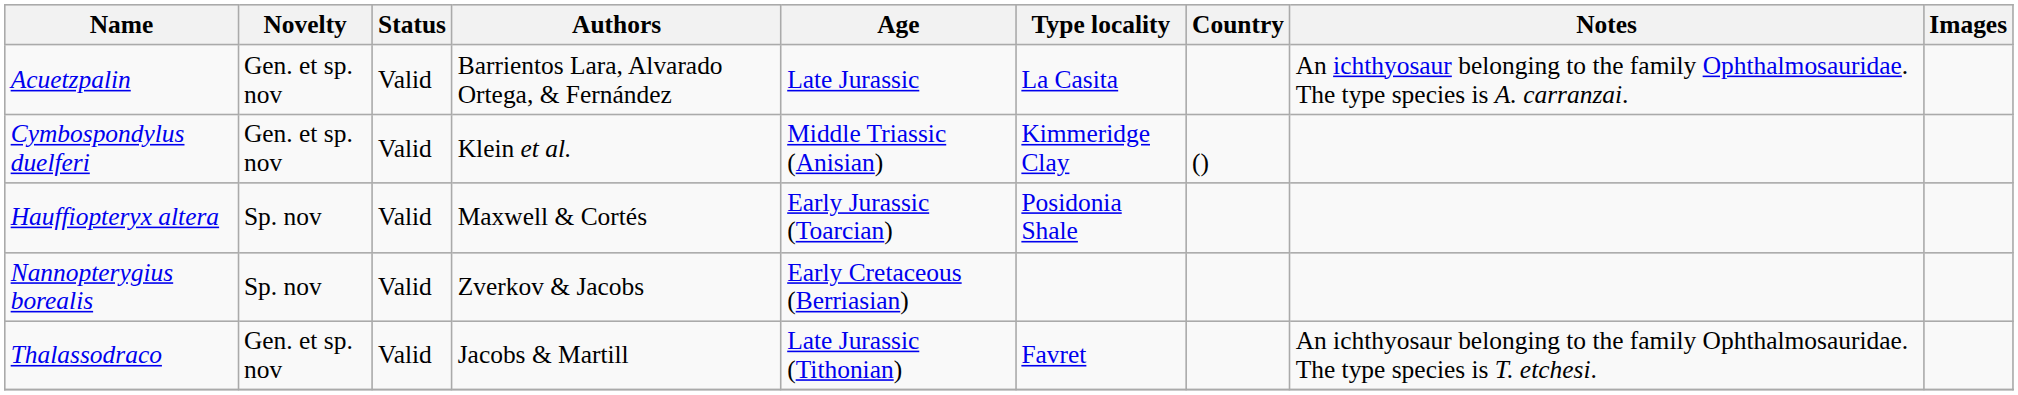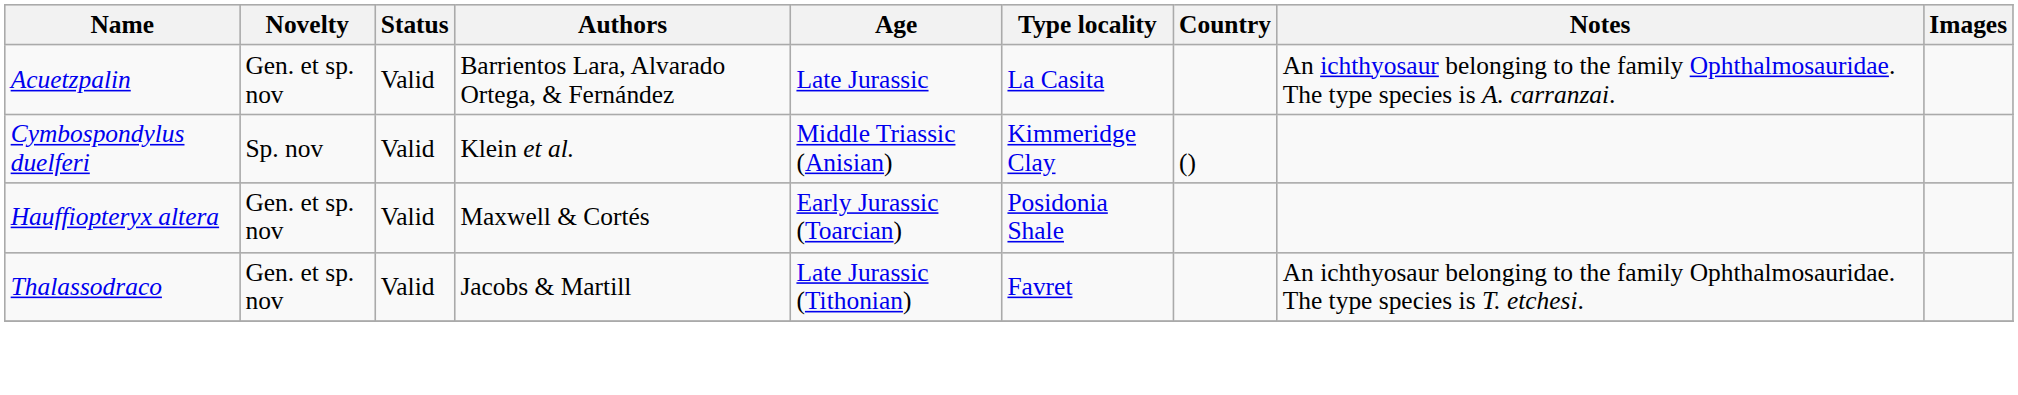 <table class="wikitable sortable" align="center" width="100%">
 <tr>
 <th>Name</th>
 <th>Novelty</th>
 <th>Status</th>
 <th>Authors</th>
 <th>Age</th>
 <th>Type locality</th>
 <th>Country</th>
 <th>Notes</th>
 <th>Images</th>
 </tr>
 <tr>
 <td><em><a href='#'>Acuetzpalin</a></em></td>
 <td>Gen. et sp. nov</td>
 <td>Valid</td>
 <td>Barrientos Lara, Alvarado Ortega, & Fernández</td>
 <td><a href='#'>Late Jurassic</a></td>
 <td><a href='#'>La Casita</a></td>
 <td></td>
 <td>An <a href='#'>ichthyosaur</a> belonging to the family <a href='#'>Ophthalmosauridae</a>. The type species is <em>A. carranzai</em>.</td>
 <td></td>
 </tr>
 <tr>
 <td><em><a href='#'>Cymbospondylus duelferi</a></em></td>
-<td>Gen. et sp. nov</td>
+<td>Sp. nov</td>
 <td>Valid</td>
 <td>Klein <em>et al.</em></td>
 <td><a href='#'>Middle Triassic</a> (<a href='#'>Anisian</a>)</td>
 <td><a href='#'>Kimmeridge Clay</a></td>
 <td><br>()</td>
 <td></td>
 <td></td>
 </tr>
 <tr>
 <td><em><a href='#'>Hauffiopteryx altera</a></em></td>
-<td>Sp. nov</td>
+<td>Gen. et sp. nov</td>
 <td>Valid</td>
 <td>Maxwell & Cortés</td>
 <td><a href='#'>Early Jurassic</a> (<a href='#'>Toarcian</a>)</td>
 <td><a href='#'>Posidonia Shale</a></td>
 <td></td>
-<td></td>
-<td></td>
-</tr>
-<tr>
-<td><em><a href='#'>Nannopterygius borealis</a></em></td>
-<td>Sp. nov</td>
-<td>Valid</td>
-<td>Zverkov & Jacobs</td>
-<td><a href='#'>Early Cretaceous</a> (<a href='#'>Berriasian</a>)</td>
-<td></td>
-<td><br></td>
 <td></td>
 <td></td>
 </tr>
 <tr>
 <td><em><a href='#'>Thalassodraco</a></em></td>
 <td>Gen. et sp. nov</td>
 <td>Valid</td>
 <td>Jacobs & Martill</td>
 <td><a href='#'>Late Jurassic</a> (<a href='#'>Tithonian</a>)</td>
 <td><a href='#'>Favret</a></td>
 <td></td>
 <td>An ichthyosaur belonging to the family Ophthalmosauridae. The type species is <em>T. etchesi</em>.</td>
 <td></td>
 </tr>
 <tr>
 </tr>
 </table>
